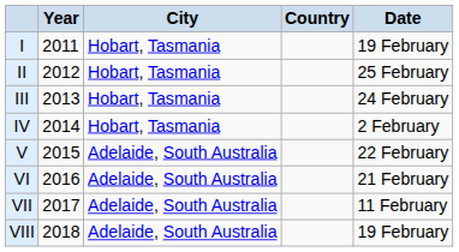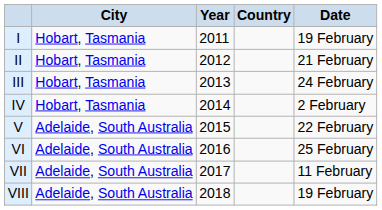 <table class="wikitable" align="center">
 <tr>
 <th style="background-color: #CCDDEE;"></th>
+<th style="background-color: #CCDDEE;">City</th>
 <th style="background-color: #CCDDEE;">Year</th>
-<th style="background-color: #CCDDEE;">City</th>
 <th style="background-color: #CCDDEE;">Country</th>
 <th style="background-color: #CCDDEE;">Date</th>
 </tr>
 <tr>
 <td bgcolor=DDEEFF align="center">I</td>
+<td><a href='#'>Hobart</a>, <a href='#'>Tasmania</a></td>
 <td>2011</td>
-<td><a href='#'>Hobart</a>, <a href='#'>Tasmania</a></td>
 <td></td>
 <td>19 February</td>
 </tr>
 <tr>
 <td bgcolor=DDEEFF align="center">II</td>
+<td><a href='#'>Hobart</a>, <a href='#'>Tasmania</a></td>
 <td>2012</td>
-<td><a href='#'>Hobart</a>, <a href='#'>Tasmania</a></td>
 <td></td>
-<td>25 February</td>
+<td>21 February</td>
 </tr>
 <tr>
 <td bgcolor=DDEEFF align="center">III</td>
+<td><a href='#'>Hobart</a>, <a href='#'>Tasmania</a></td>
 <td>2013</td>
-<td><a href='#'>Hobart</a>, <a href='#'>Tasmania</a></td>
 <td></td>
 <td>24 February</td>
 </tr>
 <tr>
 <td bgcolor=DDEEFF align="center">IV</td>
+<td><a href='#'>Hobart</a>, <a href='#'>Tasmania</a></td>
 <td>2014</td>
-<td><a href='#'>Hobart</a>, <a href='#'>Tasmania</a></td>
 <td></td>
 <td>2 February</td>
 </tr>
 <tr>
 <td bgcolor=DDEEFF align="center">V</td>
+<td><a href='#'>Adelaide</a>, <a href='#'>South Australia</a></td>
 <td>2015</td>
-<td><a href='#'>Adelaide</a>, <a href='#'>South Australia</a></td>
 <td></td>
 <td>22 February</td>
 </tr>
 <tr>
 <td bgcolor=DDEEFF align="center">VI</td>
+<td><a href='#'>Adelaide</a>, <a href='#'>South Australia</a></td>
 <td>2016</td>
-<td><a href='#'>Adelaide</a>, <a href='#'>South Australia</a></td>
 <td></td>
-<td>21 February</td>
+<td>25 February</td>
 </tr>
 <tr>
 <td bgcolor=DDEEFF align="center">VII</td>
+<td><a href='#'>Adelaide</a>, <a href='#'>South Australia</a></td>
 <td>2017</td>
-<td><a href='#'>Adelaide</a>, <a href='#'>South Australia</a></td>
 <td></td>
 <td>11 February</td>
 </tr>
 <tr>
 <td bgcolor=DDEEFF align="center">VIII</td>
+<td><a href='#'>Adelaide</a>, <a href='#'>South Australia</a></td>
 <td>2018</td>
-<td><a href='#'>Adelaide</a>, <a href='#'>South Australia</a></td>
 <td></td>
 <td>19 February</td>
 </tr>
 </table>
